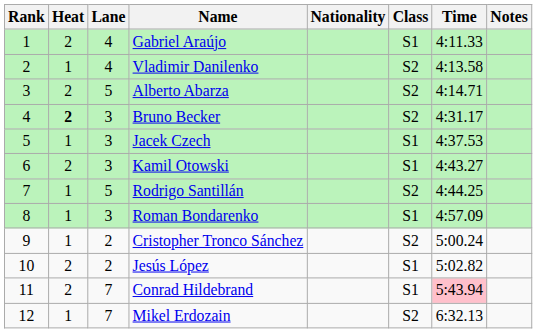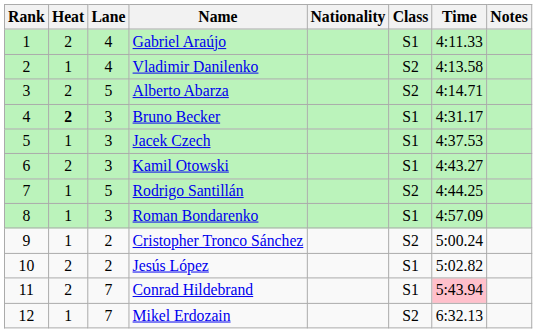 <table class="wikitable sortable" style="text-align:center">
 <tr>
 <th>Rank</th>
 <th>Heat</th>
 <th>Lane</th>
 <th>Name</th>
 <th>Nationality</th>
 <th>Class</th>
 <th>Time</th>
 <th>Notes</th>
 </tr>
 <tr bgcolor=bbf3bb>
 <td>1</td>
 <td>2</td>
 <td>4</td>
 <td align=left><a href='#'>Gabriel Araújo</a></td>
 <td align=left></td>
 <td>S1</td>
 <td>4:11.33</td>
 <td></td>
 </tr>
 <tr bgcolor=bbf3bb>
 <td>2</td>
 <td>1</td>
 <td>4</td>
 <td align=left><a href='#'>Vladimir Danilenko</a></td>
 <td align=left></td>
 <td>S2</td>
 <td>4:13.58</td>
 <td></td>
 </tr>
 <tr bgcolor=bbf3bb>
 <td>3</td>
 <td>2</td>
 <td>5</td>
 <td align=left><a href='#'>Alberto Abarza</a></td>
 <td align=left></td>
 <td>S2</td>
 <td>4:14.71</td>
 <td></td>
 </tr>
 <tr bgcolor=bbf3bb>
 <td>4</td>
 <td><strong>2</strong></td>
 <td>3</td>
 <td align=left><a href='#'>Bruno Becker</a></td>
 <td align=left></td>
-<td>S2</td>
+<td>S1</td>
 <td>4:31.17</td>
 <td></td>
 </tr>
 <tr bgcolor=bbf3bb>
 <td>5</td>
 <td>1</td>
 <td>3</td>
 <td align=left><a href='#'>Jacek Czech</a></td>
 <td align=left></td>
 <td>S1</td>
 <td>4:37.53</td>
 <td></td>
 </tr>
 <tr bgcolor=bbf3bb>
 <td>6</td>
 <td>2</td>
 <td>3</td>
 <td align=left><a href='#'>Kamil Otowski</a></td>
 <td align=left></td>
 <td>S1</td>
 <td>4:43.27</td>
 <td></td>
 </tr>
 <tr bgcolor=bbf3bb>
 <td>7</td>
 <td>1</td>
 <td>5</td>
 <td align=left><a href='#'>Rodrigo Santillán</a></td>
 <td align=left></td>
 <td>S2</td>
 <td>4:44.25</td>
 <td></td>
 </tr>
 <tr bgcolor=bbf3bb>
 <td>8</td>
 <td>1</td>
 <td>3</td>
 <td align=left><a href='#'>Roman Bondarenko</a></td>
 <td align=left></td>
 <td>S1</td>
 <td>4:57.09</td>
 <td></td>
 </tr>
 <tr>
 <td>9</td>
 <td>1</td>
 <td>2</td>
 <td align=left><a href='#'>Cristopher Tronco Sánchez</a></td>
 <td align=left></td>
 <td>S2</td>
 <td>5:00.24</td>
 <td></td>
 </tr>
 <tr>
 <td>10</td>
 <td>2</td>
 <td>2</td>
 <td align=left><a href='#'>Jesús López</a></td>
 <td align=left></td>
 <td>S1</td>
 <td>5:02.82</td>
 <td></td>
 </tr>
 <tr>
 <td>11</td>
 <td>2</td>
 <td>7</td>
 <td align=left><a href='#'>Conrad Hildebrand</a></td>
 <td align=left></td>
 <td>S1</td>
 <td style="background: pink;">5:43.94</td>
 <td></td>
 </tr>
 <tr>
 <td>12</td>
 <td>1</td>
 <td>7</td>
 <td align=left><a href='#'>Mikel Erdozain</a></td>
 <td align=left></td>
 <td>S2</td>
 <td>6:32.13</td>
 <td></td>
 </tr>
 </table>
